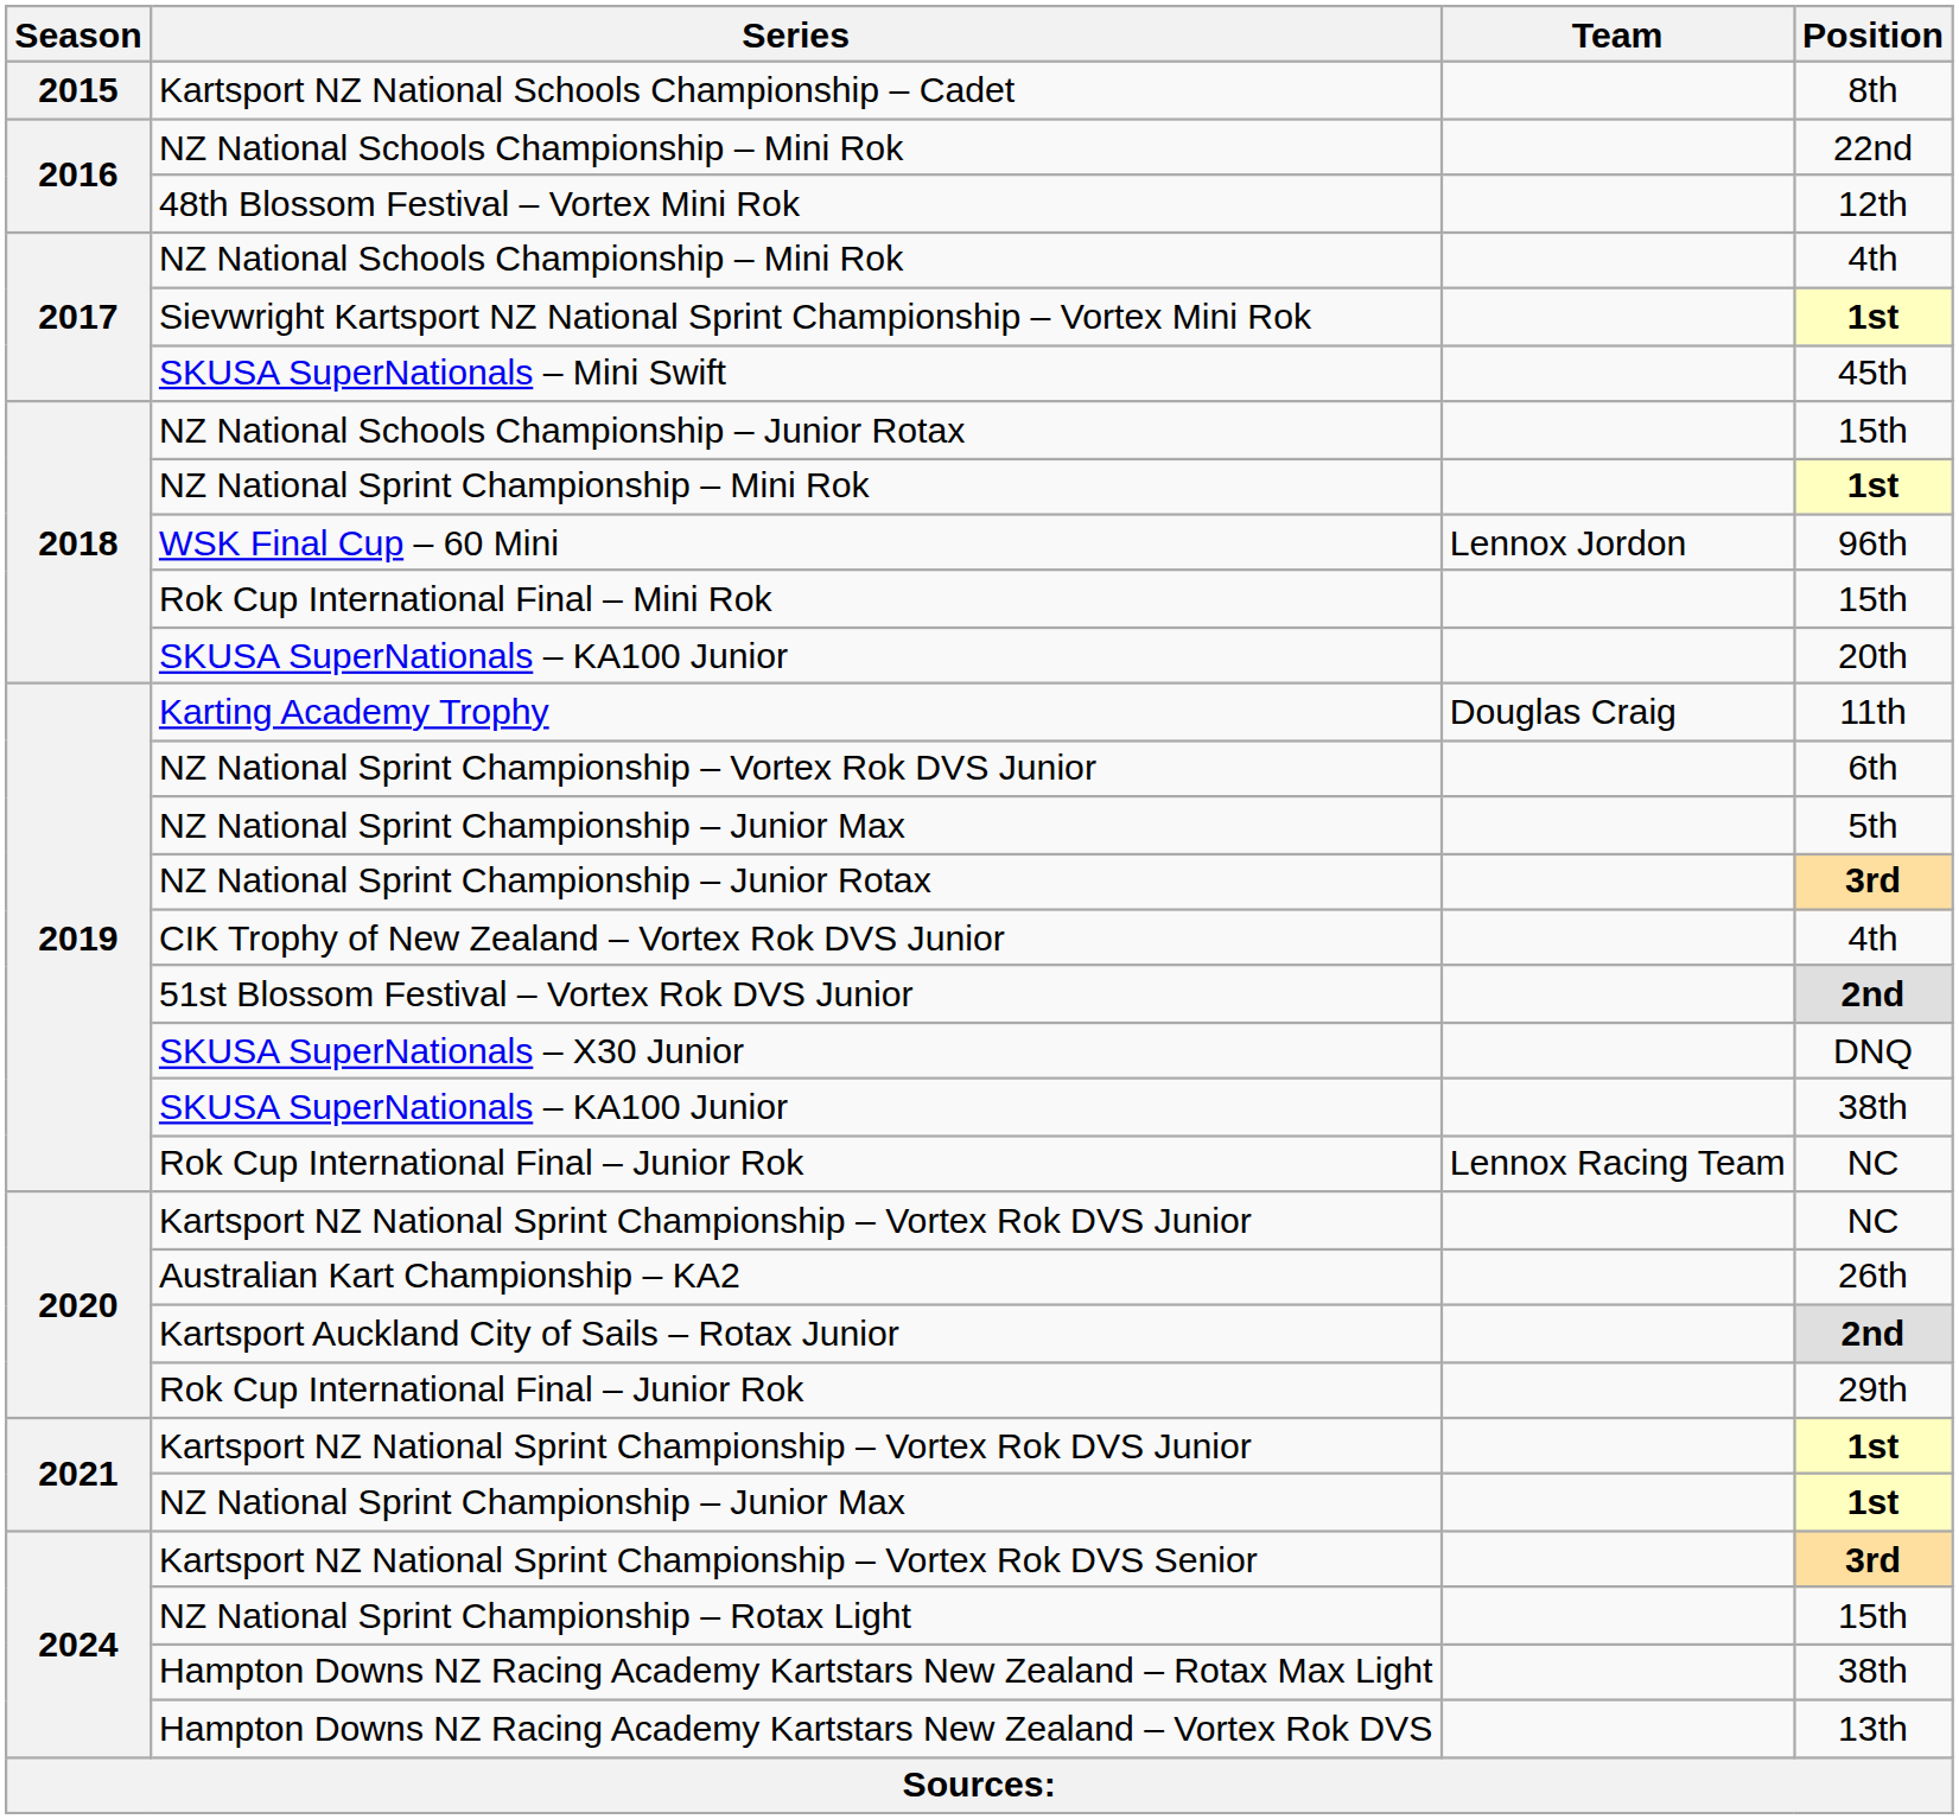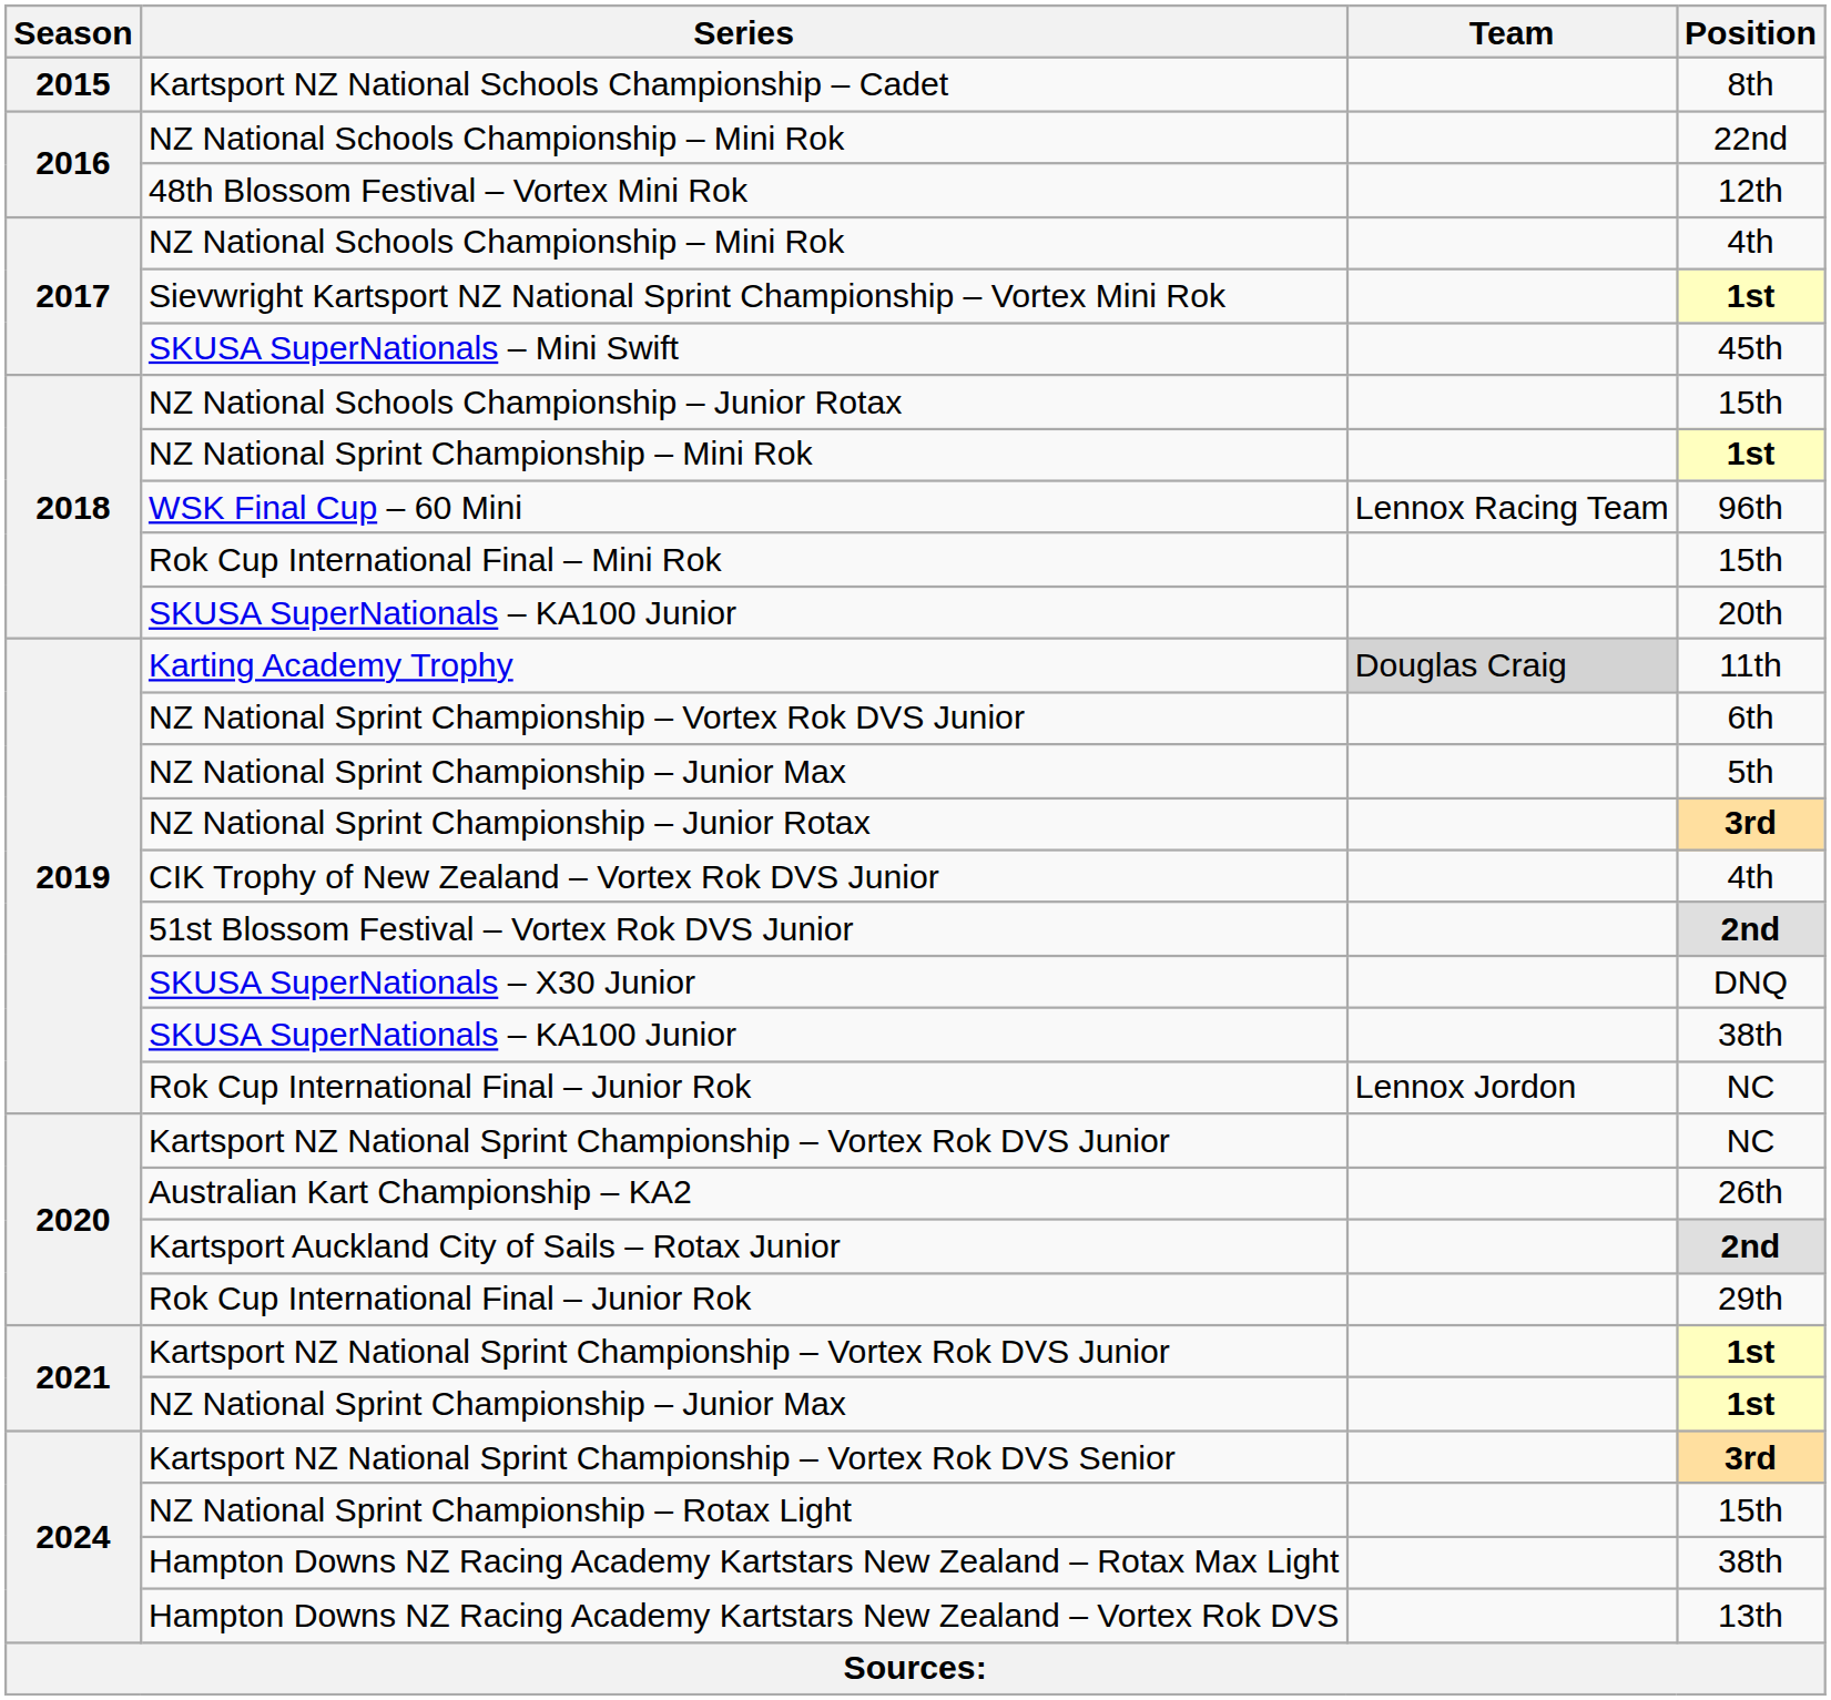 <table class="wikitable" style="font-size: 85%; text-align:center">
 <tr>
 <th>Season</th>
 <th>Series</th>
 <th>Team</th>
 <th>Position</th>
 </tr>
 <tr>
 <th>2015</th>
 <td align="left">Kartsport NZ National Schools Championship – Cadet</td>
 <td align="left"></td>
 <td style="background:#;">8th</td>
 </tr>
 <tr>
 <th rowspan="2">2016</th>
 <td align="left">NZ National Schools Championship – Mini Rok</td>
 <td align="left"></td>
 <td style="background:#;">22nd</td>
 </tr>
 <tr>
 <td align="left">48th Blossom Festival – Vortex Mini Rok</td>
 <td align="left"></td>
 <td style="background:#;">12th</td>
 </tr>
 <tr>
 <th rowspan="3">2017</th>
 <td align="left">NZ National Schools Championship – Mini Rok</td>
 <td align="left"></td>
 <td style="background:#;">4th</td>
 </tr>
 <tr>
 <td align="left">Sievwright Kartsport NZ National Sprint Championship – Vortex Mini Rok</td>
 <td align="left"></td>
 <td style="background:#FFFFBF;"><strong>1st</strong></td>
 </tr>
 <tr>
 <td align="left"><a href='#'>SKUSA SuperNationals</a> – Mini Swift</td>
 <td align="left"></td>
 <td style="background:#;">45th</td>
 </tr>
 <tr>
 <th rowspan="5">2018</th>
 <td align="left">NZ National Schools Championship – Junior Rotax</td>
 <td align="left"></td>
 <td style="background:#;">15th</td>
 </tr>
 <tr>
 <td align="left">NZ National Sprint Championship – Mini Rok</td>
 <td align="left"></td>
 <td style="background:#FFFFBF;"><strong>1st</strong></td>
 </tr>
 <tr>
 <td align="left"><a href='#'>WSK Final Cup</a> – 60 Mini</td>
-<td align="left">Lennox Jordon</td>
+<td align="left">Lennox Racing Team</td>
 <td style="background:#;">96th</td>
 </tr>
 <tr>
 <td align="left">Rok Cup International Final – Mini Rok</td>
 <td align="left"></td>
 <td style="background:#;">15th</td>
 </tr>
 <tr>
 <td align="left"><a href='#'>SKUSA SuperNationals</a> – KA100 Junior</td>
 <td align="left"></td>
 <td style="background:#;">20th</td>
 </tr>
 <tr>
 <th rowspan="9">2019</th>
 <td align="left"><a href='#'>Karting Academy Trophy</a></td>
-<td align="left">Douglas Craig</td>
+<td align="left" style="background: lightgrey;">Douglas Craig</td>
 <td style="background:#;">11th</td>
 </tr>
 <tr>
 <td align="left">NZ National Sprint Championship – Vortex Rok DVS Junior</td>
 <td align="left"></td>
 <td style="background:#;">6th</td>
 </tr>
 <tr>
 <td align="left">NZ National Sprint Championship – Junior Max</td>
 <td align="left"></td>
 <td style="background:#;">5th</td>
 </tr>
 <tr>
 <td align="left">NZ National Sprint Championship – Junior Rotax</td>
 <td align="left"></td>
 <td style="background:#ffdf9f;"><strong>3rd</strong></td>
 </tr>
 <tr>
 <td align="left">CIK Trophy of New Zealand – Vortex Rok DVS Junior</td>
 <td align="left"></td>
 <td style="background:#;">4th</td>
 </tr>
 <tr>
 <td align="left">51st Blossom Festival – Vortex Rok DVS Junior</td>
 <td align="left"></td>
 <td style="background:#dfdfdf;"><strong>2nd</strong></td>
 </tr>
 <tr>
 <td align="left"><a href='#'>SKUSA SuperNationals</a> – X30 Junior</td>
 <td align="left"></td>
 <td style="background:#;">DNQ</td>
 </tr>
 <tr>
 <td align="left"><a href='#'>SKUSA SuperNationals</a> – KA100 Junior</td>
 <td align="left"></td>
 <td style="background:#;">38th</td>
 </tr>
 <tr>
 <td align="left">Rok Cup International Final – Junior Rok</td>
-<td align="left">Lennox Racing Team</td>
+<td align="left">Lennox Jordon</td>
 <td style="background:#;">NC</td>
 </tr>
 <tr>
 <th rowspan="4">2020</th>
 <td align="left">Kartsport NZ National Sprint Championship – Vortex Rok DVS Junior</td>
 <td align="left"></td>
 <td style="background:#;">NC</td>
 </tr>
 <tr>
 <td align="left">Australian Kart Championship – KA2</td>
 <td align="left"></td>
 <td style="background:#;">26th</td>
 </tr>
 <tr>
 <td align="left">Kartsport Auckland City of Sails – Rotax Junior</td>
 <td align="left"></td>
 <td style="background:#dfdfdf;"><strong>2nd</strong></td>
 </tr>
 <tr>
 <td align="left">Rok Cup International Final – Junior Rok</td>
 <td align="left"></td>
 <td style="background:#;">29th</td>
 </tr>
 <tr>
 <th rowspan="2">2021</th>
 <td align="left">Kartsport NZ National Sprint Championship – Vortex Rok DVS Junior</td>
 <td align="left"></td>
 <td style="background:#FFFFBF;"><strong>1st</strong></td>
 </tr>
 <tr>
 <td align="left">NZ National Sprint Championship – Junior Max</td>
 <td align="left"></td>
 <td style="background:#FFFFBF;"><strong>1st</strong></td>
 </tr>
 <tr>
 <th rowspan="4">2024</th>
 <td align="left">Kartsport NZ National Sprint Championship – Vortex Rok DVS Senior</td>
 <td align="left"></td>
 <td style="background:#ffdf9f;"><strong>3rd</strong></td>
 </tr>
 <tr>
 <td align="left">NZ National Sprint Championship – Rotax Light</td>
 <td align="left"></td>
 <td style="background:#;">15th</td>
 </tr>
 <tr>
 <td align="left">Hampton Downs NZ Racing Academy Kartstars New Zealand – Rotax Max Light</td>
 <td align="left"></td>
 <td style="background:#;">38th</td>
 </tr>
 <tr>
 <td align="left">Hampton Downs NZ Racing Academy Kartstars New Zealand – Vortex Rok DVS</td>
 <td align="left"></td>
 <td style="background:#;">13th</td>
 </tr>
 <tr>
 <th colspan="4">Sources:</th>
 </tr>
 </table>
